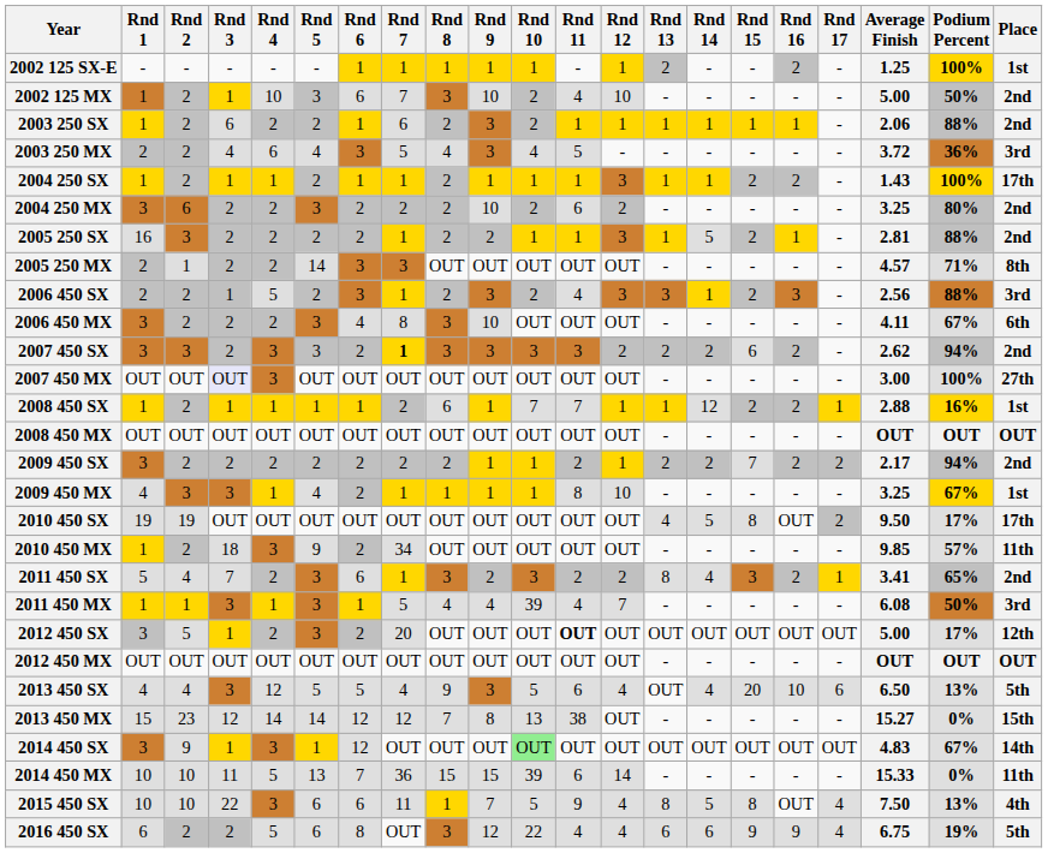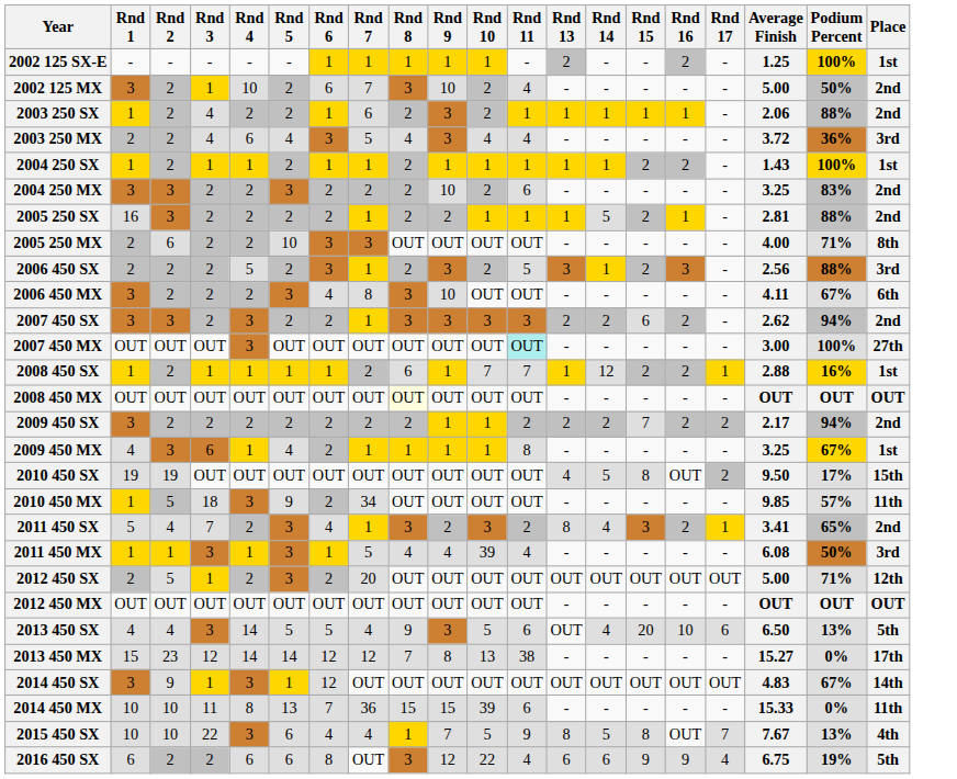 <table class="wikitable" style="font-size: 85%; text-align:center">
 <tr valign="top">
 <th valign="middle">Year</th>
 <th>Rnd<br>1</th>
 <th>Rnd<br>2</th>
 <th>Rnd<br>3</th>
 <th>Rnd<br>4</th>
 <th>Rnd<br>5</th>
 <th>Rnd<br>6</th>
 <th>Rnd<br>7</th>
 <th>Rnd<br>8</th>
 <th>Rnd<br>9</th>
 <th>Rnd<br>10</th>
 <th>Rnd<br>11</th>
-<th>Rnd<br>12</th>
 <th>Rnd<br>13</th>
 <th>Rnd<br>14</th>
 <th>Rnd<br>15</th>
 <th>Rnd<br>16</th>
 <th>Rnd<br>17</th>
 <th valign="middle">Average<br>Finish</th>
 <th valign="middle">Podium<br>Percent</th>
 <th valign="middle">Place</th>
 </tr>
 <tr>
 <th>2002 125 SX-E</th>
 <td>-</td>
 <td>-</td>
 <td>-</td>
 <td>-</td>
 <td>-</td>
 <td style="background: gold;">1</td>
 <td style="background: gold;">1</td>
 <td style="background: gold;">1</td>
 <td style="background: gold;">1</td>
 <td style="background: gold;">1</td>
 <td>-</td>
-<td style="background: gold;">1</td>
 <td style="background: silver;">2</td>
 <td>-</td>
 <td>-</td>
 <td style="background: silver;">2</td>
 <td>-</td>
 <th>1.25</th>
 <th style="background: gold;">100%</th>
 <th>1st</th>
 </tr>
 <tr>
 <th>2002 125 MX</th>
-<td style="background:#CD7F32;">1</td>
+<td style="background:#CD7F32;">3</td>
 <td style="background: silver;">2</td>
 <td style="background: gold;">1</td>
 <td style="background:#dfdfdf;">10</td>
-<td style="background: silver;">3</td>
+<td style="background: silver;">2</td>
 <td style="background:#dfdfdf;">6</td>
 <td style="background:#dfdfdf;">7</td>
 <td style="background:#CD7F32;">3</td>
 <td style="background:#dfdfdf;">10</td>
 <td style="background: silver;">2</td>
 <td style="background:#dfdfdf;">4</td>
-<td style="background:#dfdfdf;">10</td>
 <td>-</td>
 <td>-</td>
 <td>-</td>
 <td>-</td>
 <td>-</td>
 <th>5.00</th>
 <th style="background: silver;">50%</th>
 <th>2nd</th>
 </tr>
 <tr>
 <th>2003 250 SX</th>
 <td style="background: gold;">1</td>
 <td style="background: silver;">2</td>
-<td style="background:#dfdfdf;">6</td>
+<td style="background:#dfdfdf;">4</td>
 <td style="background: silver;">2</td>
 <td style="background: silver;">2</td>
 <td style="background: gold;">1</td>
 <td style="background:#dfdfdf;">6</td>
 <td style="background: silver;">2</td>
 <td style="background:#CD7F32;">3</td>
 <td style="background: silver;">2</td>
-<td style="background: gold;">1</td>
 <td style="background: gold;">1</td>
 <td style="background: gold;">1</td>
 <td style="background: gold;">1</td>
 <td style="background: gold;">1</td>
 <td style="background: gold;">1</td>
 <td>-</td>
 <th>2.06</th>
 <th style="background: silver;">88%</th>
 <th>2nd</th>
 </tr>
 <tr>
 <th>2003 250 MX</th>
 <td style="background: silver;">2</td>
 <td style="background: silver;">2</td>
 <td style="background:#dfdfdf;">4</td>
 <td style="background:#dfdfdf;">6</td>
 <td style="background:#dfdfdf;">4</td>
 <td style="background:#CD7F32;">3</td>
 <td style="background:#dfdfdf;">5</td>
 <td style="background:#dfdfdf;">4</td>
 <td style="background:#CD7F32;">3</td>
 <td style="background:#dfdfdf;">4</td>
-<td style="background:#dfdfdf;">5</td>
-<td>-</td>
+<td style="background:#dfdfdf;">4</td>
 <td>-</td>
 <td>-</td>
 <td>-</td>
 <td>-</td>
 <td>-</td>
 <th>3.72</th>
 <th style="background:#CD7F32;">36%</th>
 <th>3rd</th>
 </tr>
 <tr>
 <th>2004 250 SX</th>
 <td style="background: gold;">1</td>
 <td style="background: silver;">2</td>
 <td style="background: gold;">1</td>
 <td style="background: gold;">1</td>
 <td style="background: silver;">2</td>
 <td style="background: gold;">1</td>
 <td style="background: gold;">1</td>
 <td style="background: silver;">2</td>
 <td style="background: gold;">1</td>
 <td style="background: gold;">1</td>
 <td style="background: gold;">1</td>
-<td style="background:#CD7F32;">3</td>
 <td style="background: gold;">1</td>
 <td style="background: gold;">1</td>
 <td style="background: silver;">2</td>
 <td style="background: silver;">2</td>
 <td>-</td>
 <th>1.43</th>
 <th style="background: gold;">100%</th>
-<th>17th</th>
+<th>1st</th>
 </tr>
 <tr>
 <th>2004 250 MX</th>
 <td style="background:#CD7F32;">3</td>
-<td style="background:#CD7F32;">6</td>
+<td style="background:#CD7F32;">3</td>
 <td style="background: silver;">2</td>
 <td style="background: silver;">2</td>
 <td style="background:#CD7F32;">3</td>
 <td style="background: silver;">2</td>
 <td style="background: silver;">2</td>
 <td style="background: silver;">2</td>
 <td style="background:#dfdfdf;">10</td>
 <td style="background: silver;">2</td>
 <td style="background:#dfdfdf;">6</td>
-<td style="background: silver;">2</td>
 <td>-</td>
 <td>-</td>
 <td>-</td>
 <td>-</td>
 <td>-</td>
 <th>3.25</th>
-<th style="background: silver;">80%</th>
+<th style="background: silver;">83%</th>
 <th>2nd</th>
 </tr>
 <tr>
 <th>2005 250 SX</th>
 <td style="background:#dfdfdf;">16</td>
 <td style="background:#CD7F32;">3</td>
 <td style="background: silver;">2</td>
 <td style="background: silver;">2</td>
 <td style="background: silver;">2</td>
 <td style="background: silver;">2</td>
 <td style="background: gold;">1</td>
 <td style="background: silver;">2</td>
 <td style="background: silver;">2</td>
 <td style="background: gold;">1</td>
 <td style="background: gold;">1</td>
-<td style="background:#CD7F32;">3</td>
 <td style="background: gold;">1</td>
 <td style="background:#dfdfdf;">5</td>
 <td style="background: silver;">2</td>
 <td style="background: gold;">1</td>
 <td>-</td>
 <th>2.81</th>
 <th style="background: silver;">88%</th>
 <th>2nd</th>
 </tr>
 <tr>
 <th>2005 250 MX</th>
 <td style="background: silver;">2</td>
-<td style="background:#dfdfdf;">1</td>
+<td style="background:#dfdfdf;">6</td>
 <td style="background: silver;">2</td>
 <td style="background: silver;">2</td>
-<td style="background:#dfdfdf;">14</td>
+<td style="background:#dfdfdf;">10</td>
 <td style="background:#CD7F32;">3</td>
 <td style="background:#CD7F32;">3</td>
-<td>OUT</td>
 <td>OUT</td>
 <td>OUT</td>
 <td>OUT</td>
 <td>OUT</td>
 <td>-</td>
 <td>-</td>
 <td>-</td>
 <td>-</td>
 <td>-</td>
-<th>4.57</th>
+<th>4.00</th>
 <th style="background:#dfdfdf;">71%</th>
 <th>8th</th>
 </tr>
 <tr>
 <th>2006 450 SX</th>
 <td style="background: silver;">2</td>
 <td style="background: silver;">2</td>
-<td style="background: silver;">1</td>
+<td style="background: silver;">2</td>
 <td style="background:#dfdfdf;">5</td>
 <td style="background: silver;">2</td>
 <td style="background:#CD7F32;">3</td>
 <td style="background: gold;">1</td>
 <td style="background: silver;">2</td>
 <td style="background:#CD7F32;">3</td>
 <td style="background: silver;">2</td>
-<td style="background:#dfdfdf;">4</td>
-<td style="background:#CD7F32;">3</td>
+<td style="background:#dfdfdf;">5</td>
 <td style="background:#CD7F32;">3</td>
 <td style="background: gold;">1</td>
 <td style="background: silver;">2</td>
 <td style="background:#CD7F32;">3</td>
 <td>-</td>
 <th>2.56</th>
 <th style="background:#CD7F32;">88%</th>
 <th>3rd</th>
 </tr>
 <tr>
 <th>2006 450 MX</th>
 <td style="background:#CD7F32;">3</td>
 <td style="background: silver;">2</td>
 <td style="background: silver;">2</td>
 <td style="background: silver;">2</td>
 <td style="background:#CD7F32;">3</td>
 <td style="background:#dfdfdf;">4</td>
 <td style="background:#dfdfdf;">8</td>
 <td style="background:#CD7F32;">3</td>
 <td style="background:#dfdfdf;">10</td>
 <td>OUT</td>
 <td>OUT</td>
-<td>OUT</td>
 <td>-</td>
 <td>-</td>
 <td>-</td>
 <td>-</td>
 <td>-</td>
 <th>4.11</th>
 <th style="background:#dfdfdf;">67%</th>
 <th>6th</th>
 </tr>
 <tr>
 <th>2007 450 SX</th>
 <td style="background:#CD7F32;">3</td>
 <td style="background:#CD7F32;">3</td>
 <td style="background: silver;">2</td>
 <td style="background:#CD7F32;">3</td>
-<td style="background: silver;">3</td>
 <td style="background: silver;">2</td>
-<td style="background: gold;"><strong>1</strong></td>
+<td style="background: silver;">2</td>
+<td style="background: gold;">1</td>
 <td style="background:#CD7F32;">3</td>
 <td style="background:#CD7F32;">3</td>
 <td style="background:#CD7F32;">3</td>
 <td style="background:#CD7F32;">3</td>
-<td style="background: silver;">2</td>
 <td style="background: silver;">2</td>
 <td style="background: silver;">2</td>
 <td style="background:#dfdfdf;">6</td>
 <td style="background: silver;">2</td>
 <td>-</td>
 <th>2.62</th>
 <th style="background: silver;">94%</th>
 <th>2nd</th>
 </tr>
 <tr>
 <th>2007 450 MX</th>
 <td>OUT</td>
 <td>OUT</td>
-<td style="background: lavender;">OUT</td>
+<td>OUT</td>
 <td style="background:#CD7F32;">3</td>
 <td>OUT</td>
 <td>OUT</td>
 <td>OUT</td>
 <td>OUT</td>
 <td>OUT</td>
 <td>OUT</td>
-<td>OUT</td>
-<td>OUT</td>
+<td style="background: paleturquoise;">OUT</td>
 <td>-</td>
 <td>-</td>
 <td>-</td>
 <td>-</td>
 <td>-</td>
 <th>3.00</th>
 <th style="background:#dfdfdf;">100%</th>
 <th>27th</th>
 </tr>
 <tr>
 <th>2008 450 SX</th>
 <td style="background: gold;">1</td>
 <td style="background: silver;">2</td>
 <td style="background: gold;">1</td>
 <td style="background: gold;">1</td>
 <td style="background: gold;">1</td>
 <td style="background: gold;">1</td>
 <td style="background: silver;">2</td>
 <td style="background:#dfdfdf;">6</td>
 <td style="background: gold;">1</td>
 <td style="background:#dfdfdf;">7</td>
 <td style="background:#dfdfdf;">7</td>
 <td style="background: gold;">1</td>
-<td style="background: gold;">1</td>
 <td style="background:#dfdfdf;">12</td>
 <td style="background: silver;">2</td>
 <td style="background: silver;">2</td>
 <td style="background: gold;">1</td>
 <th>2.88</th>
 <th style="background: gold;">16%</th>
 <th>1st</th>
 </tr>
 <tr>
 <th>2008 450 MX</th>
 <td>OUT</td>
 <td>OUT</td>
 <td>OUT</td>
 <td>OUT</td>
 <td>OUT</td>
 <td>OUT</td>
 <td>OUT</td>
-<td>OUT</td>
-<td>OUT</td>
+<td style="background: lightyellow;">OUT</td>
 <td>OUT</td>
 <td>OUT</td>
 <td>OUT</td>
 <td>-</td>
 <td>-</td>
 <td>-</td>
 <td>-</td>
 <td>-</td>
 <th>OUT</th>
 <th>OUT</th>
 <th>OUT</th>
 </tr>
 <tr>
 <th>2009 450 SX</th>
 <td style="background:#CD7F32;">3</td>
 <td style="background: silver;">2</td>
 <td style="background: silver;">2</td>
 <td style="background: silver;">2</td>
 <td style="background: silver;">2</td>
 <td style="background: silver;">2</td>
 <td style="background: silver;">2</td>
 <td style="background: silver;">2</td>
 <td style="background: gold;">1</td>
 <td style="background: gold;">1</td>
 <td style="background: silver;">2</td>
-<td style="background: gold;">1</td>
 <td style="background: silver;">2</td>
 <td style="background: silver;">2</td>
 <td style="background:#dfdfdf;">7</td>
 <td style="background: silver;">2</td>
 <td style="background: silver;">2</td>
 <th>2.17</th>
 <th style="background: silver;">94%</th>
 <th>2nd</th>
 </tr>
 <tr>
 <th>2009 450 MX</th>
 <td style="background:#dfdfdf;">4</td>
 <td style="background:#CD7F32;">3</td>
-<td style="background:#CD7F32;">3</td>
+<td style="background:#CD7F32;">6</td>
 <td style="background: gold;">1</td>
 <td style="background:#dfdfdf;">4</td>
 <td style="background: silver;">2</td>
 <td style="background: gold;">1</td>
 <td style="background: gold;">1</td>
 <td style="background: gold;">1</td>
 <td style="background: gold;">1</td>
 <td style="background:#dfdfdf;">8</td>
-<td style="background:#dfdfdf;">10</td>
 <td>-</td>
 <td>-</td>
 <td>-</td>
 <td>-</td>
 <td>-</td>
 <th>3.25</th>
 <th style="background: gold;">67%</th>
 <th>1st</th>
 </tr>
 <tr>
 <th>2010 450 SX</th>
 <td style="background:#dfdfdf;">19</td>
 <td style="background:#dfdfdf;">19</td>
 <td>OUT</td>
 <td>OUT</td>
 <td>OUT</td>
 <td>OUT</td>
 <td>OUT</td>
 <td>OUT</td>
 <td>OUT</td>
 <td>OUT</td>
 <td>OUT</td>
-<td>OUT</td>
 <td style="background:#dfdfdf;">4</td>
 <td style="background:#dfdfdf;">5</td>
 <td style="background:#dfdfdf;">8</td>
 <td>OUT</td>
 <td style="background: silver;">2</td>
 <th>9.50</th>
 <th style="background:#dfdfdf;">17%</th>
-<th>17th</th>
+<th>15th</th>
 </tr>
 <tr>
 <th>2010 450 MX</th>
 <td style="background: gold;">1</td>
-<td style="background: silver;">2</td>
+<td style="background: silver;">5</td>
 <td style="background:#dfdfdf;">18</td>
 <td style="background:#CD7F32;">3</td>
 <td style="background:#dfdfdf;">9</td>
 <td style="background: silver;">2</td>
 <td style="background:#dfdfdf;">34</td>
-<td>OUT</td>
 <td>OUT</td>
 <td>OUT</td>
 <td>OUT</td>
 <td>OUT</td>
 <td>-</td>
 <td>-</td>
 <td>-</td>
 <td>-</td>
 <td>-</td>
 <th>9.85</th>
 <th style="background:#dfdfdf;">57%</th>
 <th>11th</th>
 </tr>
 <tr>
 <th>2011 450 SX</th>
 <td style="background:#dfdfdf;">5</td>
 <td style="background:#dfdfdf;">4</td>
 <td style="background:#dfdfdf;">7</td>
 <td style="background: silver;">2</td>
 <td style="background:#CD7F32;">3</td>
-<td style="background:#dfdfdf;">6</td>
+<td style="background:#dfdfdf;">4</td>
 <td style="background: gold;">1</td>
 <td style="background:#CD7F32;">3</td>
 <td style="background: silver;">2</td>
 <td style="background:#CD7F32;">3</td>
-<td style="background: silver;">2</td>
 <td style="background: silver;">2</td>
 <td style="background:#dfdfdf;">8</td>
 <td style="background:#dfdfdf;">4</td>
 <td style="background:#CD7F32;">3</td>
 <td style="background: silver;">2</td>
 <td style="background: gold;">1</td>
 <th>3.41</th>
 <th style="background: silver;">65%</th>
 <th>2nd</th>
 </tr>
 <tr>
 <th>2011 450 MX</th>
 <td style="background: gold;">1</td>
 <td style="background: gold;">1</td>
 <td style="background:#CD7F32;">3</td>
 <td style="background: gold;">1</td>
 <td style="background:#CD7F32;">3</td>
 <td style="background: gold;">1</td>
 <td style="background:#dfdfdf;">5</td>
 <td style="background:#dfdfdf;">4</td>
 <td style="background:#dfdfdf;">4</td>
 <td style="background:#dfdfdf;">39</td>
 <td style="background:#dfdfdf;">4</td>
-<td style="background:#dfdfdf;">7</td>
 <td>-</td>
 <td>-</td>
 <td>-</td>
 <td>-</td>
 <td>-</td>
 <th>6.08</th>
 <th style="background:#CD7F32;">50%</th>
 <th>3rd</th>
 </tr>
 <tr>
 <th>2012 450 SX</th>
-<td style="background: silver;">3</td>
+<td style="background: silver;">2</td>
 <td style="background:#dfdfdf;">5</td>
 <td style="background: gold;">1</td>
 <td style="background: silver;">2</td>
 <td style="background:#CD7F32;">3</td>
 <td style="background: silver;">2</td>
 <td style="background:#dfdfdf;">20</td>
 <td>OUT</td>
 <td>OUT</td>
 <td>OUT</td>
-<td><strong>OUT</strong></td>
 <td>OUT</td>
 <td>OUT</td>
 <td>OUT</td>
 <td>OUT</td>
 <td>OUT</td>
 <td>OUT</td>
 <th>5.00</th>
-<th style="background:#dfdfdf;">17%</th>
+<th style="background:#dfdfdf;">71%</th>
 <th>12th</th>
 </tr>
 <tr>
 <th>2012 450 MX</th>
-<td>OUT</td>
 <td>OUT</td>
 <td>OUT</td>
 <td>OUT</td>
 <td>OUT</td>
 <td>OUT</td>
 <td>OUT</td>
 <td>OUT</td>
 <td>OUT</td>
 <td>OUT</td>
 <td>OUT</td>
 <td>OUT</td>
 <td>-</td>
 <td>-</td>
 <td>-</td>
 <td>-</td>
 <td>-</td>
 <th>OUT</th>
 <th>OUT</th>
 <th>OUT</th>
 </tr>
 <tr>
 <th>2013 450 SX</th>
 <td style="background:#dfdfdf;">4</td>
 <td style="background:#dfdfdf;">4</td>
 <td style="background:#CD7F32;">3</td>
-<td style="background:#dfdfdf;">12</td>
+<td style="background:#dfdfdf;">14</td>
 <td style="background:#dfdfdf;">5</td>
 <td style="background:#dfdfdf;">5</td>
 <td style="background:#dfdfdf;">4</td>
 <td style="background:#dfdfdf;">9</td>
 <td style="background:#CD7F32;">3</td>
 <td style="background:#dfdfdf;">5</td>
 <td style="background:#dfdfdf;">6</td>
-<td style="background:#dfdfdf;">4</td>
 <td>OUT</td>
 <td style="background:#dfdfdf;">4</td>
 <td style="background:#dfdfdf;">20</td>
 <td style="background:#dfdfdf;">10</td>
 <td style="background:#dfdfdf;">6</td>
 <th>6.50</th>
 <th style="background:#dfdfdf;">13%</th>
 <th>5th</th>
 </tr>
 <tr>
 <th>2013 450 MX</th>
 <td style="background:#dfdfdf;">15</td>
 <td style="background:#dfdfdf;">23</td>
 <td style="background:#dfdfdf;">12</td>
 <td style="background:#dfdfdf;">14</td>
 <td style="background:#dfdfdf;">14</td>
 <td style="background:#dfdfdf;">12</td>
 <td style="background:#dfdfdf;">12</td>
 <td style="background:#dfdfdf;">7</td>
 <td style="background:#dfdfdf;">8</td>
 <td style="background:#dfdfdf;">13</td>
 <td style="background:#dfdfdf;">38</td>
-<td>OUT</td>
 <td>-</td>
 <td>-</td>
 <td>-</td>
 <td>-</td>
 <td>-</td>
 <th>15.27</th>
 <th style="background:#dfdfdf;">0%</th>
-<th>15th</th>
+<th>17th</th>
 </tr>
 <tr>
 <th>2014 450 SX</th>
 <td style="background:#CD7F32;">3</td>
 <td style="background:#dfdfdf;">9</td>
 <td style="background: gold;">1</td>
 <td style="background:#CD7F32;">3</td>
 <td style="background: gold;">1</td>
 <td style="background:#dfdfdf;">12</td>
 <td>OUT</td>
 <td>OUT</td>
 <td>OUT</td>
-<td style="background: lightgreen;">OUT</td>
 <td>OUT</td>
 <td>OUT</td>
 <td>OUT</td>
 <td>OUT</td>
 <td>OUT</td>
 <td>OUT</td>
 <td>OUT</td>
 <th>4.83</th>
 <th style="background:#dfdfdf;">67%</th>
 <th>14th</th>
 </tr>
 <tr>
 <th>2014 450 MX</th>
 <td style="background:#dfdfdf;">10</td>
 <td style="background:#dfdfdf;">10</td>
 <td style="background:#dfdfdf;">11</td>
-<td style="background:#dfdfdf;">5</td>
+<td style="background:#dfdfdf;">8</td>
 <td style="background:#dfdfdf;">13</td>
 <td style="background:#dfdfdf;">7</td>
 <td style="background:#dfdfdf;">36</td>
 <td style="background:#dfdfdf;">15</td>
 <td style="background:#dfdfdf;">15</td>
 <td style="background:#dfdfdf;">39</td>
 <td style="background:#dfdfdf;">6</td>
-<td style="background:#dfdfdf;">14</td>
 <td>-</td>
 <td>-</td>
 <td>-</td>
 <td>-</td>
 <td>-</td>
 <th>15.33</th>
 <th style="background:#dfdfdf;">0%</th>
 <th>11th</th>
 </tr>
 <tr>
 <th>2015 450 SX</th>
 <td style="background:#dfdfdf;">10</td>
 <td style="background:#dfdfdf;">10</td>
 <td style="background:#dfdfdf;">22</td>
 <td style="background:#CD7F32;">3</td>
 <td style="background:#dfdfdf;">6</td>
-<td style="background:#dfdfdf;">6</td>
-<td style="background:#dfdfdf;">11</td>
+<td style="background:#dfdfdf;">4</td>
+<td style="background:#dfdfdf;">4</td>
 <td style="background: gold;">1</td>
 <td style="background:#dfdfdf;">7</td>
 <td style="background:#dfdfdf;">5</td>
 <td style="background:#dfdfdf;">9</td>
-<td style="background:#dfdfdf;">4</td>
 <td style="background:#dfdfdf;">8</td>
 <td style="background:#dfdfdf;">5</td>
 <td style="background:#dfdfdf;">8</td>
 <td>OUT</td>
-<td style="background:#dfdfdf;">4</td>
-<th>7.50</th>
+<td style="background:#dfdfdf;">7</td>
+<th>7.67</th>
 <th style="background:#dfdfdf;">13%</th>
 <th>4th</th>
 </tr>
 <tr>
 <th>2016 450 SX</th>
 <td style="background:#dfdfdf;">6</td>
 <td style="background: silver;">2</td>
 <td style="background: silver;">2</td>
-<td style="background:#dfdfdf;">5</td>
+<td style="background:#dfdfdf;">6</td>
 <td style="background:#dfdfdf;">6</td>
 <td style="background:#dfdfdf;">8</td>
 <td>OUT</td>
 <td style="background:#CD7F32;">3</td>
 <td style="background:#dfdfdf;">12</td>
 <td style="background:#dfdfdf;">22</td>
-<td style="background:#dfdfdf;">4</td>
 <td style="background:#dfdfdf;">4</td>
 <td style="background:#dfdfdf;">6</td>
 <td style="background:#dfdfdf;">6</td>
 <td style="background:#dfdfdf;">9</td>
 <td style="background:#dfdfdf;">9</td>
 <td style="background:#dfdfdf;">4</td>
 <th>6.75</th>
 <th style="background:#dfdfdf;">19%</th>
 <th>5th</th>
 </tr>
 </table>
